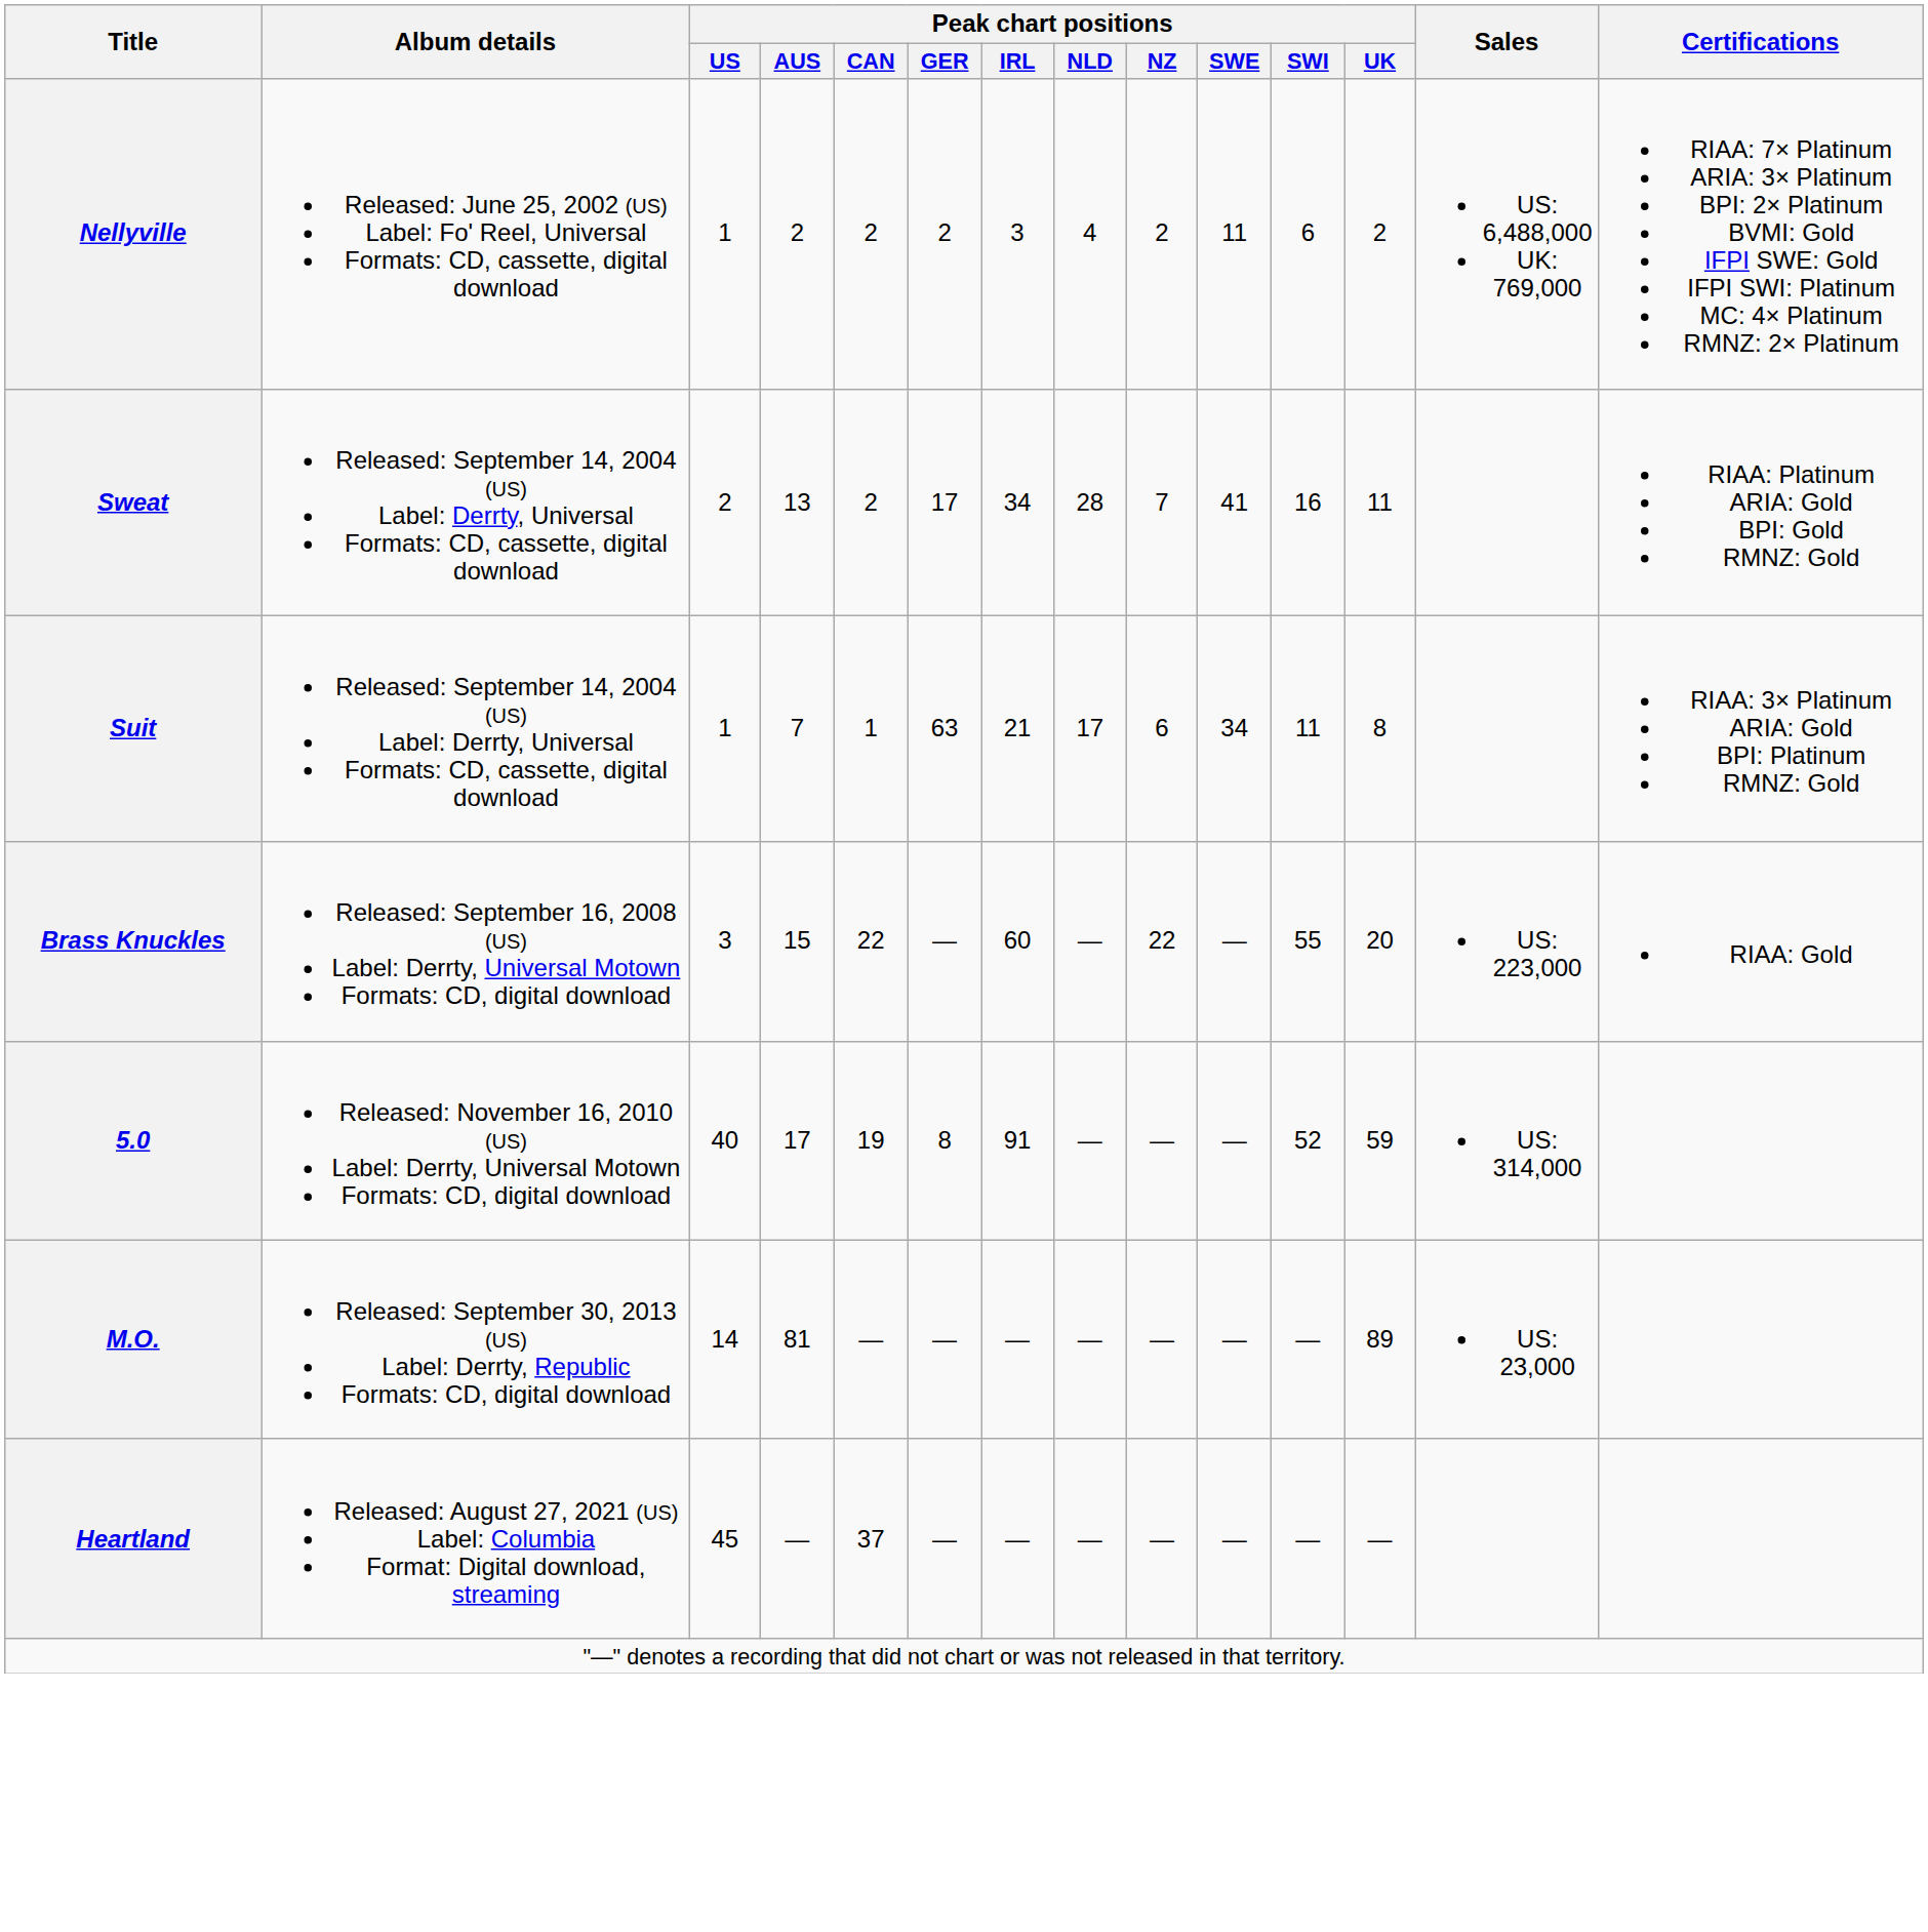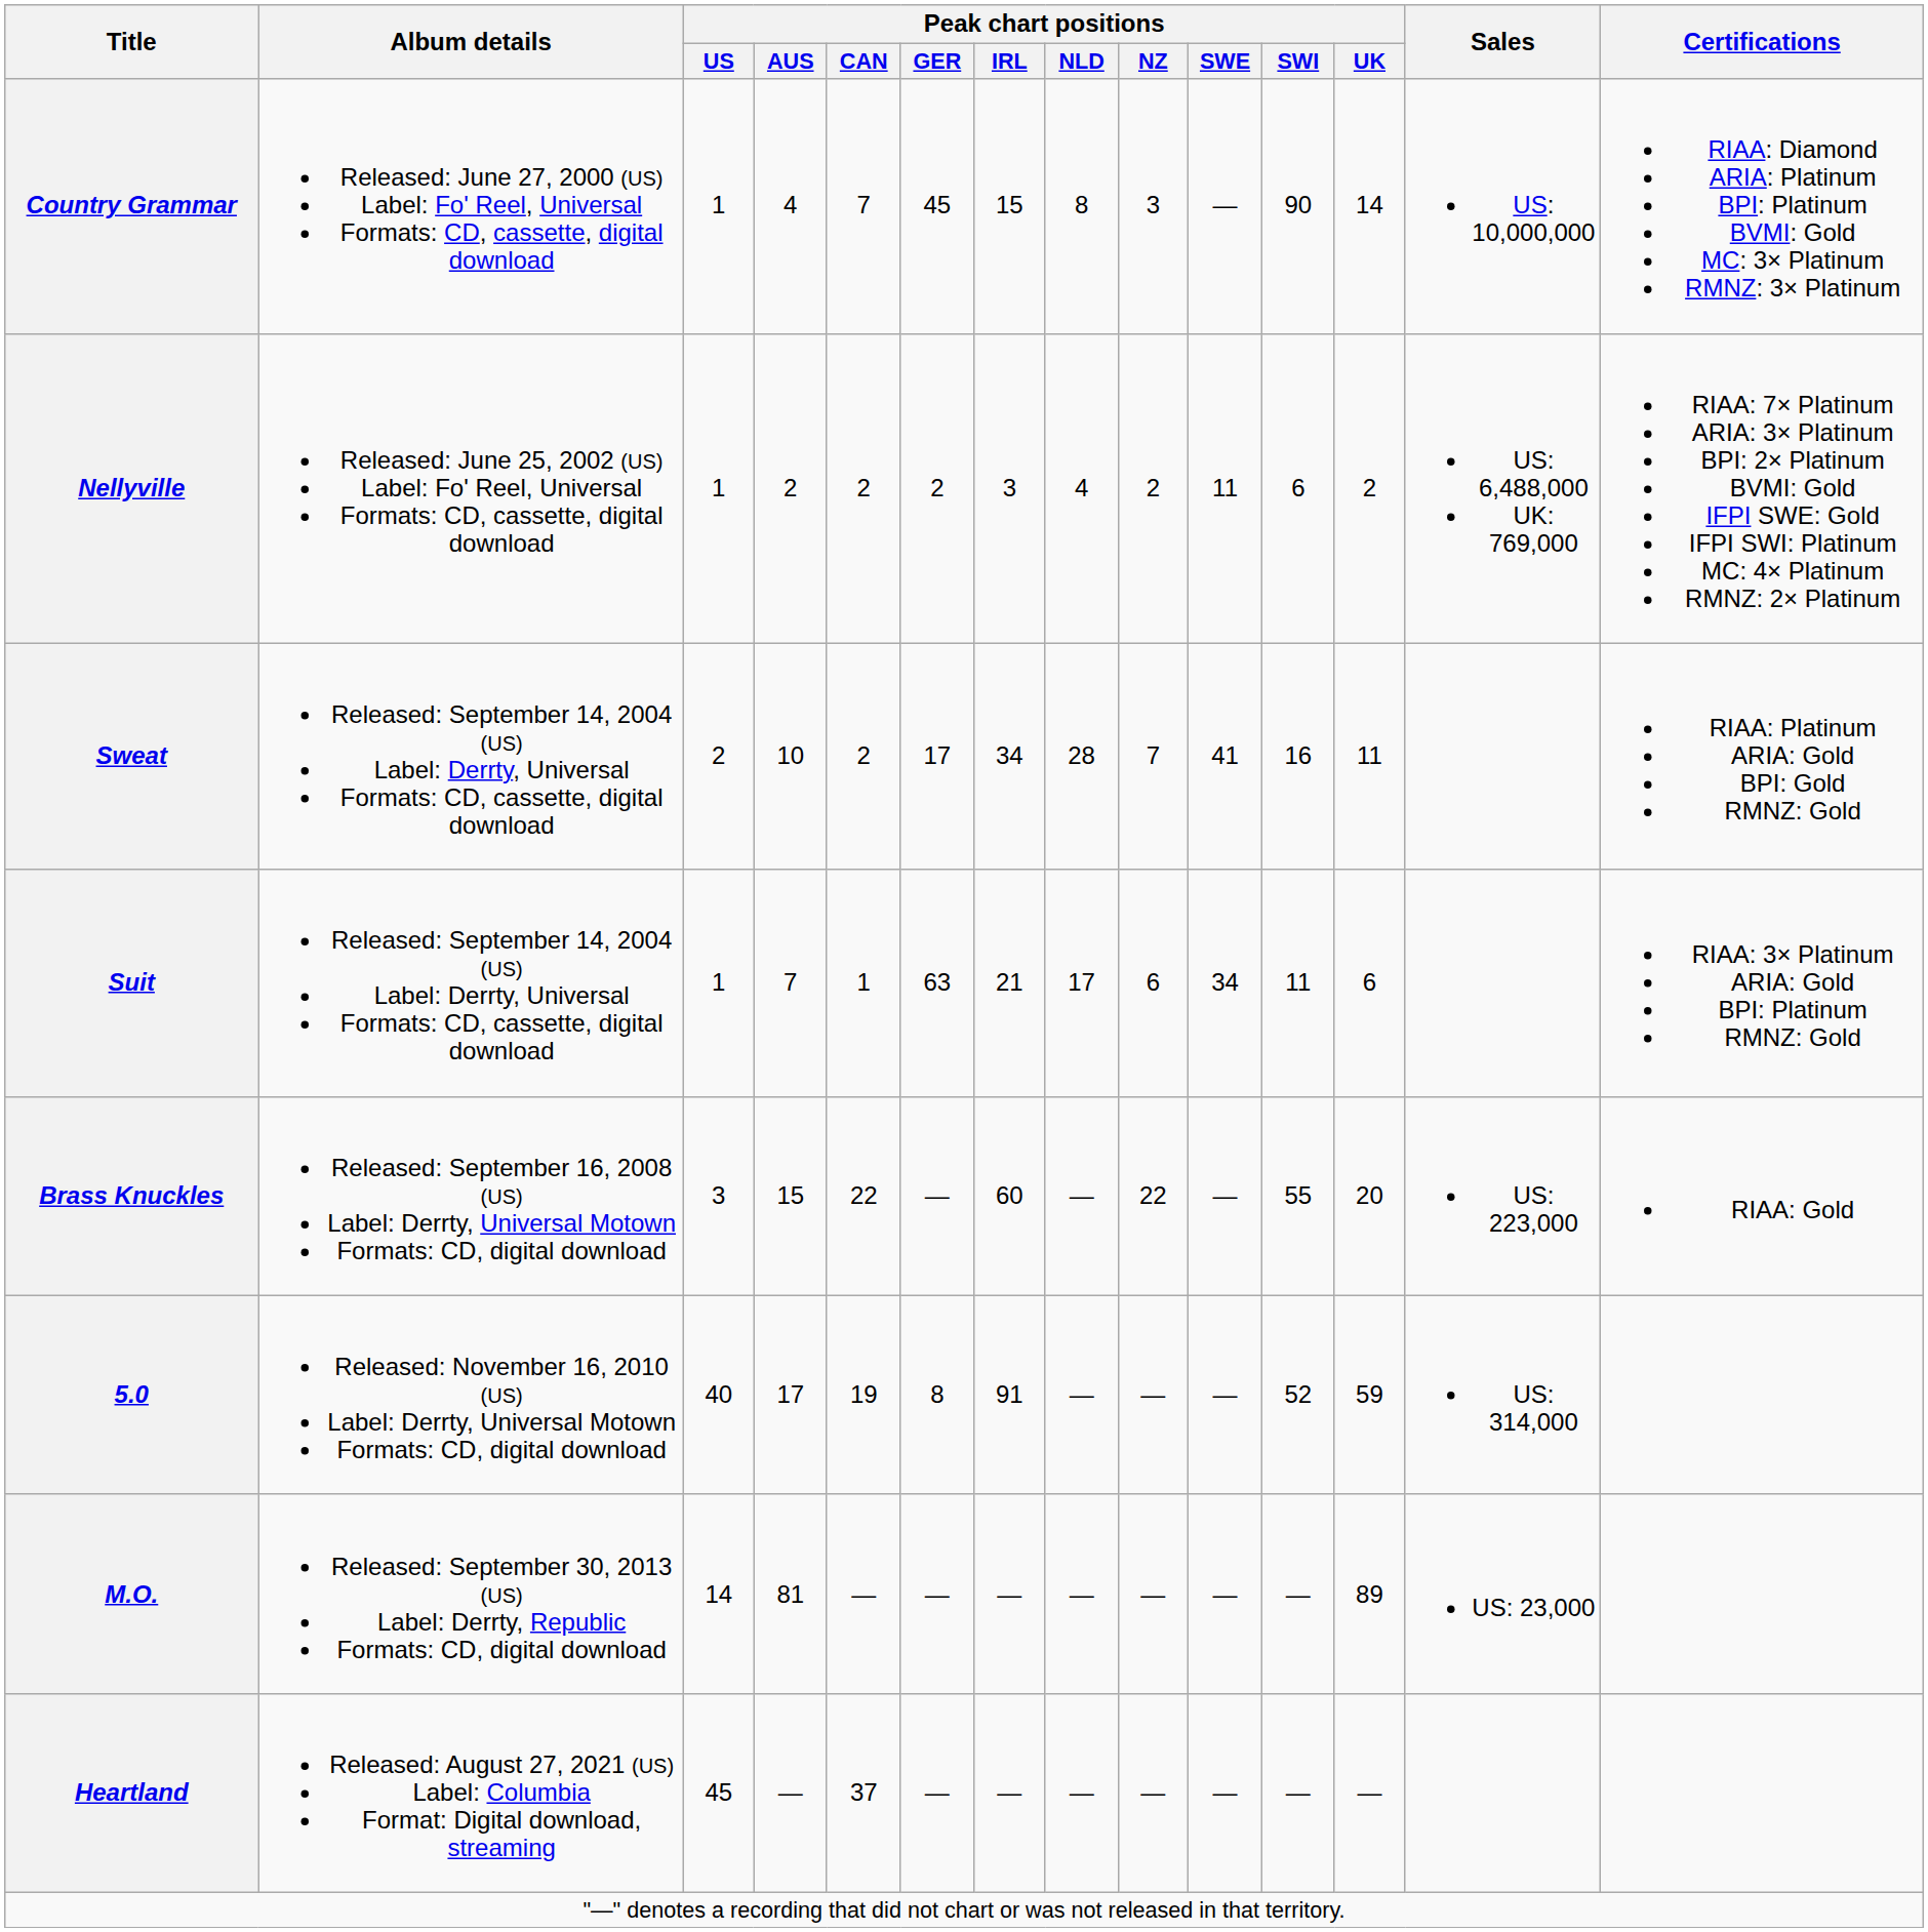 <table class="wikitable plainrowheaders" style="text-align:center;" border="1">
 <tr>
 <th scope="col" rowspan="2" style="width:11em;">Title</th>
 <th scope="col" rowspan="2" style="width:18em;">Album details</th>
 <th scope="col" colspan="10">Peak chart positions</th>
 <th scope="col" rowspan="2">Sales</th>
 <th scope="col" rowspan="2" style="width:14em;"><a href='#'>Certifications</a></th>
 </tr>
 <tr>
 <th scope="col" style="width:3em;font-size:90%;"><a href='#'>US</a><br></th>
 <th scope="col" style="width:3em;font-size:90%;"><a href='#'>AUS</a><br></th>
 <th scope="col" style="width:3em;font-size:90%;"><a href='#'>CAN</a><br></th>
 <th scope="col" style="width:3em;font-size:90%;"><a href='#'>GER</a><br></th>
 <th scope="col" style="width:3em;font-size:90%;"><a href='#'>IRL</a><br></th>
 <th scope="col" style="width:3em;font-size:90%;"><a href='#'>NLD</a><br></th>
 <th scope="col" style="width:3em;font-size:90%;"><a href='#'>NZ</a><br></th>
 <th scope="col" style="width:3em;font-size:90%;"><a href='#'>SWE</a><br></th>
 <th scope="col" style="width:3em;font-size:90%;"><a href='#'>SWI</a><br></th>
 <th scope="col" style="width:3em;font-size:90%;"><a href='#'>UK</a><br></th>
+</tr>
+<tr>
+<th scope="row"><em><a href='#'>Country Grammar</a></em></th>
+<td><br><ul><li>Released: June 27, 2000 <small>(US)</small></li><li>Label: <a href='#'>Fo' Reel</a>, <a href='#'>Universal</a></li><li>Formats: <a href='#'>CD</a>, <a href='#'>cassette</a>, <a href='#'>digital download</a></li></ul></td>
+<td>1</td>
+<td>4</td>
+<td>7</td>
+<td>45</td>
+<td>15</td>
+<td>8</td>
+<td>3</td>
+<td>—</td>
+<td>90</td>
+<td>14</td>
+<td><br><ul><li><a href='#'>US</a>: 10,000,000</li></ul></td>
+<td><br><ul><li><a href='#'>RIAA</a>: Diamond</li><li><a href='#'>ARIA</a>: Platinum</li><li><a href='#'>BPI</a>: Platinum</li><li><a href='#'>BVMI</a>: Gold</li><li><a href='#'>MC</a>: 3× Platinum</li><li><a href='#'>RMNZ</a>: 3× Platinum</li></ul></td>
 </tr>
 <tr q>
 <th scope="row"><em><a href='#'>Nellyville</a></em></th>
 <td><br><ul><li>Released: June 25, 2002 <small>(US)</small></li><li>Label: Fo' Reel, Universal</li><li>Formats: CD, cassette, digital download</li></ul></td>
 <td>1</td>
 <td>2</td>
 <td>2</td>
 <td>2</td>
 <td>3</td>
 <td>4</td>
 <td>2</td>
 <td>11</td>
 <td>6</td>
 <td>2</td>
 <td><br><ul><li>US: 6,488,000</li><li>UK: 769,000</li></ul></td>
 <td><br><ul><li>RIAA: 7× Platinum</li><li>ARIA: 3× Platinum</li><li>BPI: 2× Platinum</li><li>BVMI: Gold</li><li><a href='#'>IFPI</a> SWE: Gold</li><li>IFPI SWI: Platinum</li><li>MC: 4× Platinum</li><li>RMNZ: 2× Platinum</li></ul></td>
 </tr>
 <tr>
 <th scope="row"><em><a href='#'>Sweat</a></em></th>
 <td><br><ul><li>Released: September 14, 2004 <small>(US)</small></li><li>Label: <a href='#'>Derrty</a>, Universal</li><li>Formats: CD, cassette, digital download</li></ul></td>
 <td>2</td>
-<td>13</td>
+<td>10</td>
 <td>2</td>
 <td>17</td>
 <td>34</td>
 <td>28</td>
 <td>7</td>
 <td>41</td>
 <td>16</td>
 <td>11</td>
 <td></td>
 <td><br><ul><li>RIAA: Platinum</li><li>ARIA: Gold</li><li>BPI: Gold</li><li>RMNZ: Gold</li></ul></td>
 </tr>
 <tr>
 <th scope="row"><em><a href='#'>Suit</a></em></th>
 <td><br><ul><li>Released: September 14, 2004 <small>(US)</small></li><li>Label: Derrty, Universal</li><li>Formats: CD, cassette, digital download</li></ul></td>
 <td>1</td>
 <td>7</td>
 <td>1</td>
 <td>63</td>
 <td>21</td>
 <td>17</td>
 <td>6</td>
 <td>34</td>
 <td>11</td>
-<td>8</td>
+<td>6</td>
 <td></td>
 <td><br><ul><li>RIAA: 3× Platinum</li><li>ARIA: Gold</li><li>BPI: Platinum</li><li>RMNZ: Gold</li></ul></td>
 </tr>
 <tr>
 <th scope="row"><em><a href='#'>Brass Knuckles</a></em></th>
 <td><br><ul><li>Released: September 16, 2008 <small>(US)</small></li><li>Label: Derrty, <a href='#'>Universal Motown</a></li><li>Formats: CD, digital download</li></ul></td>
 <td>3</td>
 <td>15</td>
 <td>22</td>
 <td>—</td>
 <td>60</td>
 <td>—</td>
 <td>22</td>
 <td>—</td>
 <td>55</td>
 <td>20</td>
 <td><br><ul><li>US: 223,000</li></ul></td>
 <td><br><ul><li>RIAA: Gold</li></ul></td>
 </tr>
 <tr>
 <th scope="row"><em><a href='#'>5.0</a></em></th>
 <td><br><ul><li>Released: November 16, 2010 <small>(US)</small></li><li>Label: Derrty, Universal Motown</li><li>Formats: CD, digital download</li></ul></td>
 <td>40</td>
 <td>17</td>
 <td>19</td>
 <td>8</td>
 <td>91</td>
 <td>—</td>
 <td>—</td>
 <td>—</td>
 <td>52</td>
 <td>59</td>
 <td><br><ul><li>US: 314,000</li></ul></td>
 <td></td>
 </tr>
 <tr>
 <th scope="row"><em><a href='#'>M.O.</a></em></th>
 <td><br><ul><li>Released: September 30, 2013 <small>(US)</small></li><li>Label: Derrty, <a href='#'>Republic</a></li><li>Formats: CD, digital download</li></ul></td>
 <td>14</td>
 <td>81</td>
 <td>—</td>
 <td>—</td>
 <td>—</td>
 <td>—</td>
 <td>—</td>
 <td>—</td>
 <td>—</td>
 <td>89</td>
 <td><br><ul><li>US: 23,000</li></ul></td>
 <td></td>
 </tr>
 <tr>
 <th scope="row"><em><a href='#'>Heartland</a></em></th>
 <td><br><ul><li>Released: August 27, 2021 <small>(US)</small></li><li>Label: <a href='#'>Columbia</a></li><li>Format: Digital download, <a href='#'>streaming</a></li></ul></td>
 <td>45</td>
 <td>—</td>
 <td>37</td>
 <td>—</td>
 <td>—</td>
 <td>—</td>
 <td>—</td>
 <td>—</td>
 <td>—</td>
 <td>—</td>
 <td></td>
 <td></td>
 </tr>
 <tr>
 <td colspan="14" style="font-size:90%">"—" denotes a recording that did not chart or was not released in that territory.</td>
 </tr>
 </table>
